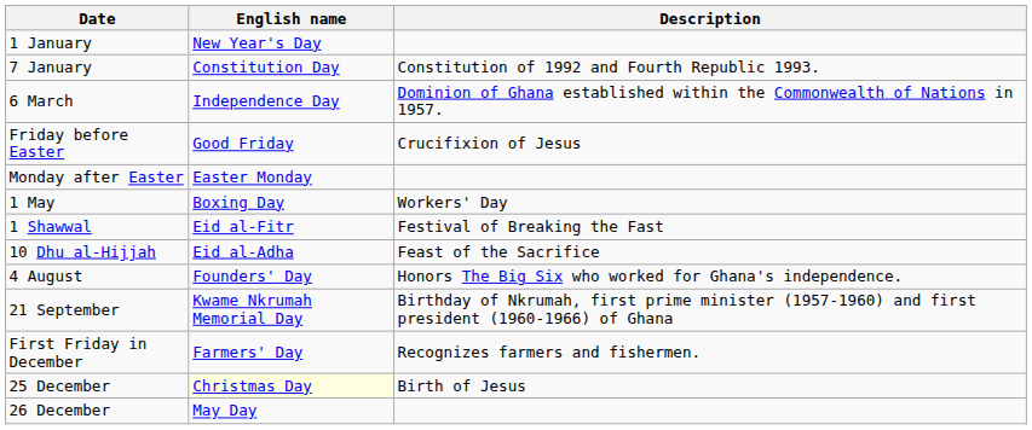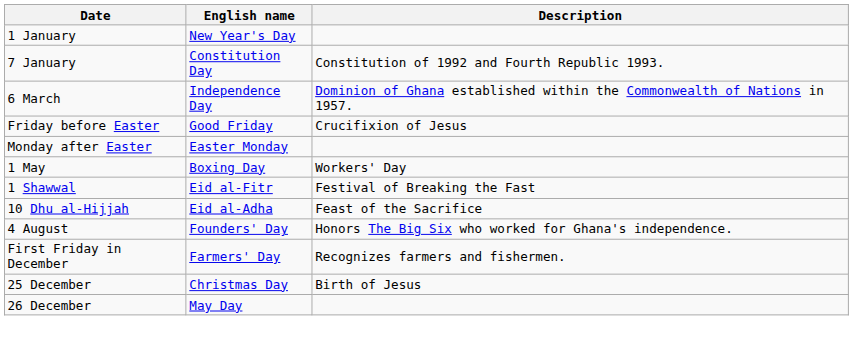 <table class="wikitable">
 <tr>
 <th>Date</th>
 <th>English name</th>
 <th>Description</th>
 </tr>
 <tr>
 <td>1 January</td>
 <td><a href='#'>New Year's Day</a></td>
 </tr>
 <tr>
 <td>7 January</td>
 <td><a href='#'>Constitution Day</a></td>
 <td>Constitution of 1992 and Fourth Republic 1993.</td>
 </tr>
 <tr>
 <td>6 March</td>
 <td><a href='#'>Independence Day</a></td>
 <td><a href='#'>Dominion of Ghana</a> established within the <a href='#'>Commonwealth of Nations</a> in 1957.</td>
 </tr>
 <tr>
 <td>Friday before <a href='#'>Easter</a></td>
 <td><a href='#'>Good Friday</a></td>
 <td>Crucifixion of Jesus</td>
 </tr>
 <tr>
 <td>Monday after <a href='#'>Easter</a></td>
 <td><a href='#'>Easter Monday</a></td>
 </tr>
 <tr>
 <td>1 May</td>
 <td><a href='#'>Boxing Day</a></td>
 <td>Workers' Day</td>
 </tr>
 <tr>
 <td>1 <a href='#'>Shawwal</a></td>
 <td><a href='#'>Eid al-Fitr</a></td>
 <td>Festival of Breaking the Fast</td>
 </tr>
 <tr>
 <td>10 <a href='#'>Dhu al-Hijjah</a></td>
 <td><a href='#'>Eid al-Adha</a></td>
 <td>Feast of the Sacrifice</td>
 </tr>
 <tr>
 <td>4 August</td>
 <td><a href='#'>Founders' Day</a></td>
 <td>Honors <a href='#'>The Big Six</a> who worked for Ghana's independence.</td>
 </tr>
 <tr>
-<td>21 September</td>
-<td><a href='#'>Kwame Nkrumah Memorial Day</a></td>
-<td>Birthday of Nkrumah, first prime minister (1957-1960) and first president (1960-1966) of Ghana</td>
-</tr>
-<tr>
 <td>First Friday in December</td>
 <td><a href='#'>Farmers' Day</a></td>
 <td>Recognizes farmers and fishermen.</td>
 </tr>
 <tr>
 <td>25 December</td>
-<td style="background: lightyellow;"><a href='#'>Christmas Day</a></td>
+<td><a href='#'>Christmas Day</a></td>
 <td>Birth of Jesus</td>
 </tr>
 <tr>
 <td>26 December</td>
 <td><a href='#'>May Day</a></td>
 </tr>
 </table>
